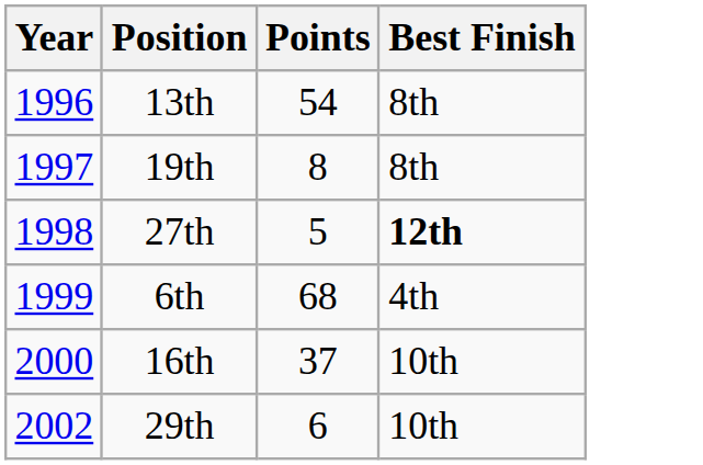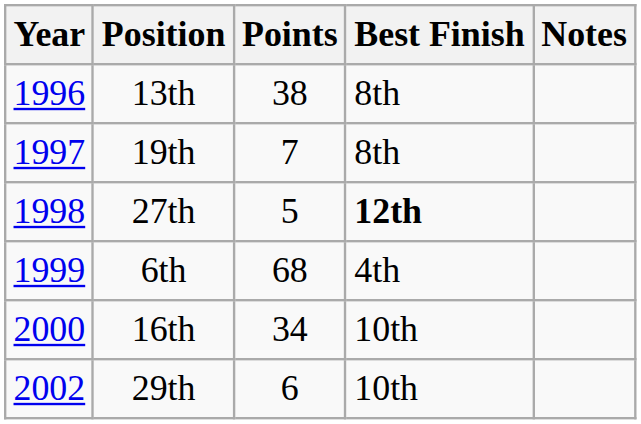 <table class="wikitable" style="font-size: 95%;">
 <tr>
 <th>Year</th>
 <th>Position</th>
 <th>Points</th>
 <th>Best Finish</th>
+<th>Notes</th>
 </tr>
 <tr>
 <td><a href='#'>1996</a></td>
 <td align="center">13th</td>
-<td align="center">54</td>
+<td align="center">38</td>
 <td>8th</td>
+<td></td>
 </tr>
 <tr>
 <td><a href='#'>1997</a></td>
 <td align="center">19th</td>
-<td align="center">8</td>
+<td align="center">7</td>
 <td>8th</td>
+<td></td>
 </tr>
 <tr>
 <td><a href='#'>1998</a></td>
 <td align="center">27th</td>
 <td align="center">5</td>
 <td><strong>12th</strong></td>
+<td></td>
 </tr>
 <tr>
 <td><a href='#'>1999</a></td>
 <td align="center">6th</td>
 <td align="center">68</td>
 <td>4th</td>
+<td></td>
 </tr>
 <tr>
 <td><a href='#'>2000</a></td>
 <td align="center">16th</td>
-<td align="center">37</td>
+<td align="center">34</td>
 <td>10th</td>
+<td></td>
 </tr>
 <tr>
 <td><a href='#'>2002</a></td>
 <td align="center">29th</td>
 <td align="center">6</td>
 <td>10th</td>
+<td></td>
 </tr>
 </table>
